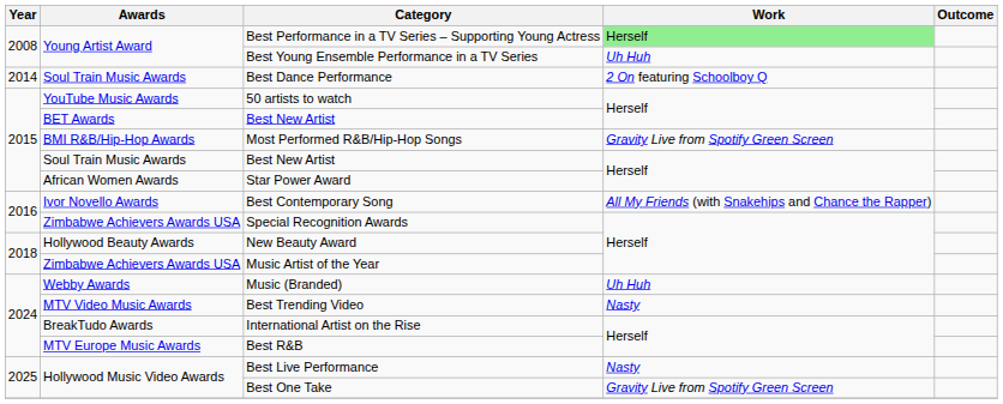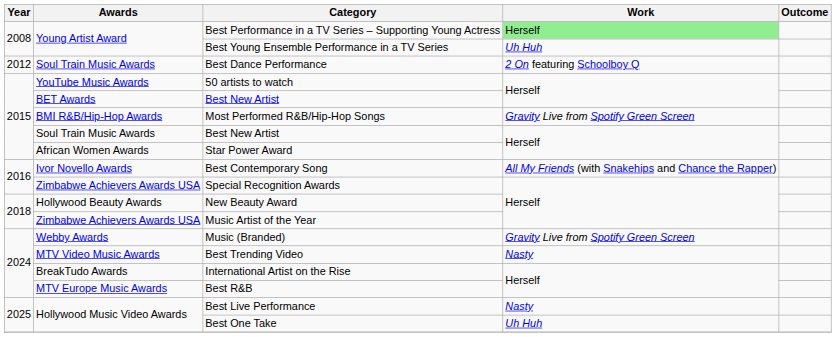 <table class="wikitable Sortable">
 <tr>
 <th>Year</th>
 <th>Awards</th>
 <th>Category</th>
 <th>Work</th>
 <th>Outcome</th>
 </tr>
 <tr>
 <td rowspan="2">2008</td>
 <td rowspan="2"><a href='#'>Young Artist Award</a></td>
 <td>Best Performance in a TV Series – Supporting Young Actress</td>
 <td style="background: lightgreen;">Herself</td>
 <td></td>
 </tr>
 <tr>
 <td>Best Young Ensemble Performance in a TV Series</td>
 <td><em><a href='#'>Uh Huh</a> </em></td>
 <td></td>
 </tr>
 <tr>
-<td>2014</td>
+<td>2012</td>
 <td><a href='#'>Soul Train Music Awards</a></td>
 <td>Best Dance Performance</td>
 <td><em><a href='#'>2 On</a></em> featuring <a href='#'>Schoolboy Q</a></td>
 <td></td>
 </tr>
 <tr>
 <td rowspan="5">2015</td>
 <td><a href='#'>YouTube Music Awards</a></td>
 <td>50 artists to watch</td>
 <td rowspan="2">Herself</td>
 <td></td>
 </tr>
 <tr>
 <td><a href='#'>BET Awards</a></td>
 <td><a href='#'>Best New Artist</a></td>
 <td></td>
 </tr>
 <tr>
 <td><a href='#'>BMI R&B/Hip-Hop Awards</a></td>
 <td>Most Performed R&B/Hip-Hop Songs</td>
 <td><em><a href='#'>Gravity</a> Live from <a href='#'>Spotify Green Screen</a></em></td>
 <td></td>
 </tr>
 <tr>
 <td>Soul Train Music Awards</td>
 <td>Best New Artist</td>
 <td rowspan="2">Herself</td>
 <td></td>
 </tr>
 <tr>
 <td>African Women Awards</td>
 <td>Star Power Award</td>
 <td></td>
 </tr>
 <tr>
 <td rowspan="2">2016</td>
 <td><a href='#'>Ivor Novello Awards</a></td>
 <td>Best Contemporary Song</td>
 <td><em><a href='#'>All My Friends</a></em> (with <a href='#'>Snakehips</a> and <a href='#'>Chance the Rapper</a>)</td>
 <td></td>
 </tr>
 <tr>
 <td><a href='#'>Zimbabwe Achievers Awards USA</a></td>
 <td>Special Recognition Awards</td>
 <td rowspan="3">Herself</td>
 <td></td>
 </tr>
 <tr>
 <td rowspan="2">2018</td>
 <td>Hollywood Beauty Awards</td>
 <td>New Beauty Award</td>
 <td></td>
 </tr>
 <tr>
 <td><a href='#'>Zimbabwe Achievers Awards USA</a></td>
 <td>Music Artist of the Year</td>
 <td></td>
 </tr>
 <tr>
 <td rowspan="4">2024</td>
 <td><a href='#'>Webby Awards</a></td>
 <td>Music (Branded)</td>
-<td><em><a href='#'>Uh Huh</a> </em></td>
+<td><em><a href='#'>Gravity</a> Live from <a href='#'>Spotify Green Screen</a></em></td>
 <td></td>
 </tr>
 <tr>
 <td><a href='#'>MTV Video Music Awards</a></td>
 <td>Best Trending Video</td>
 <td><em><a href='#'>Nasty</a></em></td>
 <td></td>
 </tr>
 <tr>
 <td>BreakTudo Awards</td>
 <td>International Artist on the Rise</td>
 <td rowspan="2">Herself</td>
 <td></td>
 </tr>
 <tr>
 <td><a href='#'>MTV Europe Music Awards</a></td>
 <td>Best R&B</td>
 <td></td>
 </tr>
 <tr>
 <td rowspan="2">2025</td>
 <td rowspan="2">Hollywood Music Video Awards</td>
 <td>Best Live Performance</td>
 <td><em><a href='#'>Nasty</a></em></td>
 <td></td>
 </tr>
 <tr>
 <td>Best One Take</td>
-<td><em><a href='#'>Gravity</a> Live from <a href='#'>Spotify Green Screen</a></em></td>
+<td><em><a href='#'>Uh Huh</a> </em></td>
 <td></td>
 </tr>
 <tr>
 </tr>
 </table>
